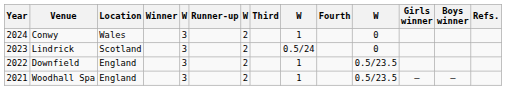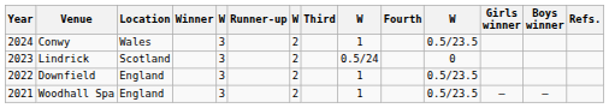 <table class="wikitable sortable" style="font-size:95%;">
 <tr>
 <th>Year</th>
 <th>Venue</th>
 <th>Location</th>
 <th>Winner</th>
 <th>W</th>
 <th>Runner-up</th>
 <th>W</th>
 <th>Third</th>
 <th>W</th>
 <th>Fourth</th>
 <th>W</th>
 <th>Girls<br>winner</th>
 <th>Boys<br>winner</th>
 <th>Refs.</th>
 </tr>
 <tr>
 <td>2024</td>
 <td>Conwy</td>
 <td>Wales</td>
 <td></td>
 <td align=center>3</td>
 <td></td>
 <td align=center>2</td>
 <td></td>
 <td align=center>1</td>
 <td></td>
-<td align=center>0</td>
+<td align=center>0.5/23.5</td>
 <td></td>
 <td></td>
 <td></td>
 </tr>
 <tr>
 <td>2023</td>
 <td>Lindrick</td>
 <td>Scotland</td>
 <td></td>
 <td align=center>3</td>
 <td></td>
 <td align=center>2</td>
 <td></td>
 <td align=center>0.5/24</td>
 <td></td>
 <td align=center>0</td>
 <td></td>
 <td></td>
 <td></td>
 </tr>
 <tr>
 <td>2022</td>
 <td>Downfield</td>
 <td>England</td>
 <td></td>
 <td align=center>3</td>
 <td></td>
 <td align=center>2</td>
 <td></td>
 <td align=center>1</td>
 <td></td>
 <td align=center>0.5/23.5</td>
 <td></td>
 <td></td>
 <td></td>
 </tr>
 <tr>
 <td>2021</td>
 <td>Woodhall Spa</td>
 <td>England</td>
 <td></td>
 <td align=center>3</td>
 <td></td>
 <td align=center>2</td>
 <td></td>
 <td align=center>1</td>
 <td></td>
 <td align=center>0.5/23.5</td>
 <td align=center>–</td>
 <td align=center>–</td>
 <td></td>
 </tr>
 </table>
